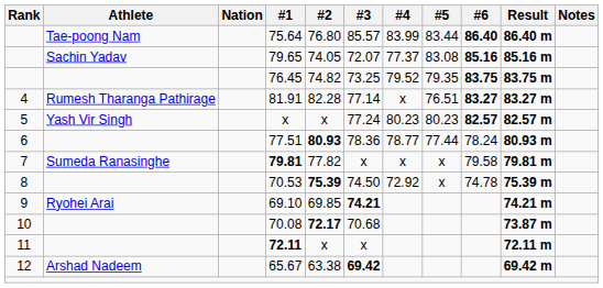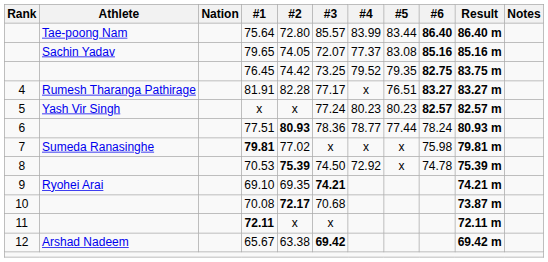 <table class="wikitable sortable" style="text-align:center;">
 <tr>
 <th scope="col" style="width: 10px;">Rank</th>
 <th scope="col">Athlete</th>
 <th scope="col">Nation</th>
 <th scope="col">#1</th>
 <th scope="col">#2</th>
 <th scope="col">#3</th>
 <th scope="col">#4</th>
 <th scope="col">#5</th>
 <th scope="col">#6</th>
 <th scope="col">Result</th>
 <th scope="col">Notes</th>
 </tr>
 <tr>
 <td></td>
 <td align="left"><a href='#'>Tae-poong Nam</a></td>
 <td align="left"></td>
 <td>75.64</td>
-<td>76.80</td>
+<td>72.80</td>
 <td>85.57</td>
 <td>83.99</td>
 <td>83.44</td>
 <td><strong>86.40</strong></td>
 <td><strong>86.40 m</strong></td>
 <td></td>
 </tr>
 <tr>
 <td></td>
 <td align="left"><a href='#'>Sachin Yadav</a></td>
 <td align="left"></td>
 <td>79.65</td>
 <td>74.05</td>
 <td>72.07</td>
 <td>77.37</td>
 <td>83.08</td>
 <td><strong>85.16</strong></td>
 <td><strong>85.16 m</strong></td>
 <td></td>
 </tr>
 <tr>
 <td></td>
 <td align="left"></td>
 <td align="left"></td>
 <td>76.45</td>
-<td>74.82</td>
+<td>74.42</td>
 <td>73.25</td>
 <td>79.52</td>
 <td>79.35</td>
-<td><strong>83.75</strong></td>
+<td><strong>82.75</strong></td>
 <td><strong>83.75 m</strong></td>
 <td></td>
 </tr>
 <tr>
 <td>4</td>
 <td align="left"><a href='#'>Rumesh Tharanga Pathirage</a></td>
 <td align="left"></td>
 <td>81.91</td>
 <td>82.28</td>
-<td>77.14</td>
+<td>77.17</td>
 <td>x</td>
 <td>76.51</td>
 <td><strong>83.27</strong></td>
 <td><strong>83.27 m</strong></td>
 <td></td>
 </tr>
 <tr>
 <td>5</td>
 <td align=left><a href='#'>Yash Vir Singh</a></td>
 <td align=left></td>
 <td>x</td>
 <td>x</td>
 <td>77.24</td>
 <td>80.23</td>
 <td>80.23</td>
 <td><strong>82.57</strong></td>
 <td><strong>82.57 m</strong></td>
 <td></td>
 </tr>
 <tr>
 <td>6</td>
 <td align="left"></td>
 <td align="left"></td>
 <td>77.51</td>
 <td><strong>80.93</strong></td>
 <td>78.36</td>
 <td>78.77</td>
 <td>77.44</td>
 <td>78.24</td>
 <td><strong>80.93 m</strong></td>
 <td></td>
 </tr>
 <tr>
 <td>7</td>
 <td align="left"><a href='#'>Sumeda Ranasinghe</a></td>
 <td align="left"></td>
 <td><strong>79.81</strong></td>
-<td>77.82</td>
+<td>77.02</td>
 <td>x</td>
 <td>x</td>
 <td>x</td>
-<td>79.58</td>
+<td>75.98</td>
 <td><strong>79.81 m</strong></td>
 <td></td>
 </tr>
 <tr>
 <td>8</td>
 <td align="left"></td>
 <td align="left"></td>
 <td>70.53</td>
 <td><strong>75.39</strong></td>
 <td>74.50</td>
 <td>72.92</td>
 <td>x</td>
 <td>74.78</td>
 <td><strong>75.39 m</strong></td>
 <td></td>
 </tr>
 <tr>
 <td>9</td>
 <td align="left"><a href='#'>Ryohei Arai</a></td>
 <td align="left"></td>
 <td>69.10</td>
-<td>69.85</td>
+<td>69.35</td>
 <td><strong>74.21</strong></td>
 <td></td>
 <td></td>
 <td></td>
 <td><strong>74.21 m</strong></td>
 <td></td>
 </tr>
 <tr>
 <td>10</td>
 <td align="left"></td>
 <td align="left"></td>
 <td>70.08</td>
 <td><strong>72.17</strong></td>
 <td>70.68</td>
 <td></td>
 <td></td>
 <td></td>
 <td><strong>73.87 m</strong></td>
 <td></td>
 </tr>
 <tr>
 <td>11</td>
 <td align="left"></td>
 <td align="left"></td>
 <td><strong>72.11</strong></td>
 <td>x</td>
 <td>x</td>
 <td></td>
 <td></td>
 <td></td>
 <td><strong>72.11 m</strong></td>
 <td></td>
 </tr>
 <tr>
 <td>12</td>
 <td align="left"><a href='#'>Arshad Nadeem</a></td>
 <td align="left"></td>
 <td>65.67</td>
 <td>63.38</td>
 <td><strong>69.42</strong></td>
 <td></td>
 <td></td>
 <td></td>
 <td><strong>69.42 m</strong></td>
 <td></td>
 </tr>
 <tr class="sortbottom">
 <td colspan="11"></td>
 </tr>
 </table>
